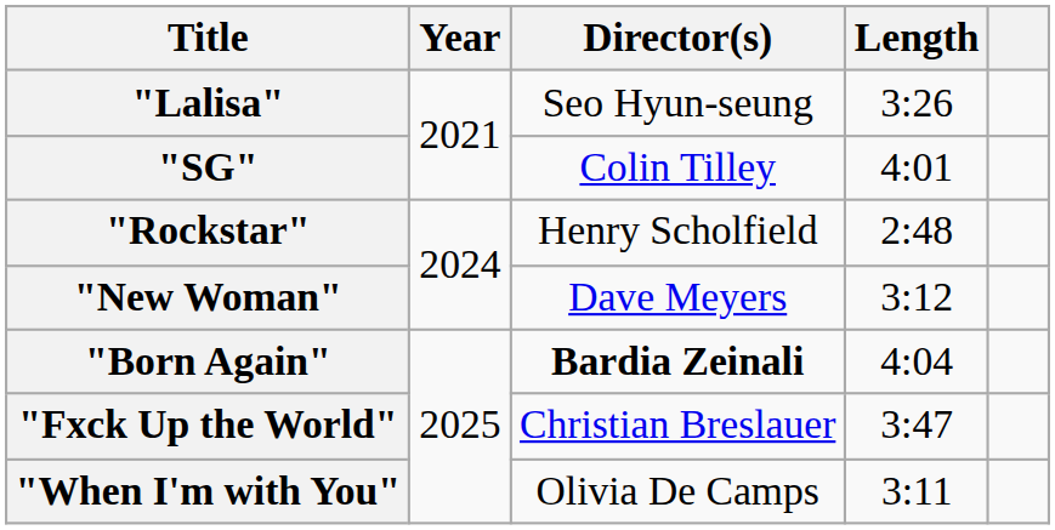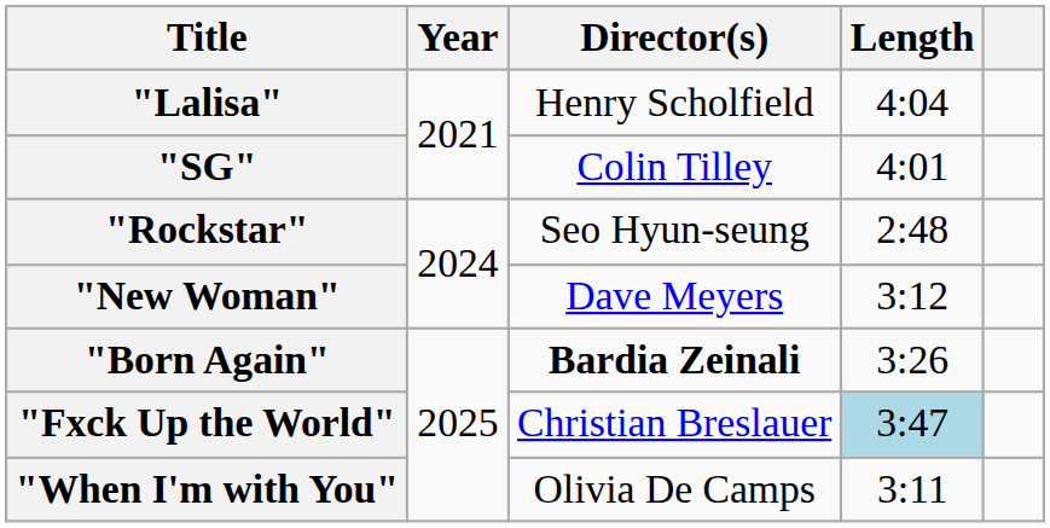 <table class="wikitable plainrowheaders" style="text-align:center;">
 <tr>
 <th scope="col">Title</th>
 <th scope="col">Year</th>
 <th scope="col">Director(s)</th>
 <th scope="col">Length</th>
 <th scope="col" style="width:1em;"></th>
 </tr>
 <tr>
 <th scope="row">"Lalisa"</th>
 <td rowspan="2">2021</td>
-<td>Seo Hyun-seung</td>
-<td>3:26</td>
+<td>Henry Scholfield</td>
+<td>4:04</td>
 <td></td>
 </tr>
 <tr>
 <th scope="row">"SG"<br></th>
 <td><a href='#'>Colin Tilley</a></td>
 <td>4:01</td>
 <td></td>
 </tr>
 <tr>
 <th scope="row">"Rockstar"</th>
 <td rowspan="2">2024</td>
-<td>Henry Scholfield</td>
+<td>Seo Hyun-seung</td>
 <td>2:48</td>
 <td></td>
 </tr>
 <tr>
 <th scope="row">"New Woman"<br></th>
 <td><a href='#'>Dave Meyers</a></td>
 <td>3:12</td>
 <td></td>
 </tr>
 <tr>
 <th scope="row">"Born Again"<br></th>
 <td rowspan="3">2025</td>
 <td><strong>Bardia Zeinali</strong></td>
-<td>4:04</td>
+<td>3:26</td>
 <td></td>
 </tr>
 <tr>
 <th scope="row">"Fxck Up the World" </th>
 <td><a href='#'>Christian Breslauer</a></td>
-<td>3:47</td>
+<td style="background: lightblue;">3:47</td>
 <td></td>
 </tr>
 <tr>
 <th scope="row">"When I'm with You"<br></th>
 <td>Olivia De Camps</td>
 <td>3:11</td>
 <td></td>
 </tr>
 </table>
